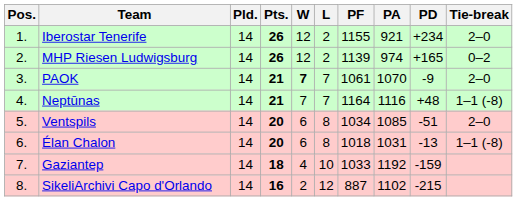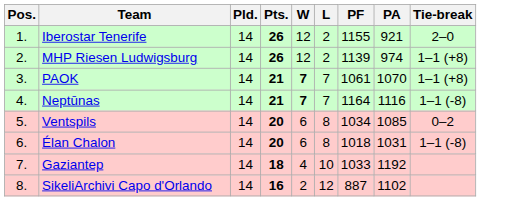 <table class="wikitable" style="text-align:center">
 <tr>
 <th width=15>Pos.</th>
 <th width=220>Team</th>
 <th width=20>Pld.</th>
 <th width=20>Pts.</th>
 <th width=20>W</th>
 <th width=20>L</th>
 <th width=20>PF</th>
 <th width=20>PA</th>
-<th width=20>PD</th>
 <th>Tie-break</th>
 </tr>
 <tr style="background:#ccffcc;">
 <td>1.</td>
 <td align=left> <a href='#'>Iberostar Tenerife</a></td>
 <td>14</td>
 <td><strong>26</strong></td>
 <td>12</td>
 <td>2</td>
 <td>1155</td>
 <td>921</td>
-<td>+234</td>
 <td>2–0</td>
 </tr>
 <tr style="background:#ccffcc;">
 <td>2.</td>
 <td align=left> <a href='#'>MHP Riesen Ludwigsburg</a></td>
 <td>14</td>
 <td><strong>26</strong></td>
 <td>12</td>
 <td>2</td>
 <td>1139</td>
 <td>974</td>
-<td>+165</td>
-<td>0–2</td>
+<td>1–1 (+8)</td>
 </tr>
 <tr style="background:#ccffcc;">
 <td>3.</td>
 <td align=left> <a href='#'>PAOK</a></td>
 <td>14</td>
 <td><strong>21</strong></td>
 <td><strong>7</strong></td>
 <td>7</td>
 <td>1061</td>
 <td>1070</td>
-<td>-9</td>
-<td>2–0</td>
+<td>1–1 (+8)</td>
 </tr>
 <tr style="background:#ccffcc;">
 <td>4.</td>
 <td align=left> <a href='#'>Neptūnas</a></td>
 <td>14</td>
 <td><strong>21</strong></td>
-<td>7</td>
+<td><strong>7</strong></td>
 <td>7</td>
 <td>1164</td>
 <td>1116</td>
-<td>+48</td>
 <td>1–1 (-8)</td>
 </tr>
 <tr style="background:#ffcccc;">
 <td>5.</td>
 <td align=left> <a href='#'>Ventspils</a></td>
 <td>14</td>
 <td><strong>20</strong></td>
 <td>6</td>
 <td>8</td>
 <td>1034</td>
 <td>1085</td>
-<td>-51</td>
-<td>2–0</td>
+<td>0–2</td>
 </tr>
 <tr style="background:#ffcccc;">
 <td>6.</td>
 <td align=left> <a href='#'>Élan Chalon</a></td>
 <td>14</td>
 <td><strong>20</strong></td>
 <td>6</td>
 <td>8</td>
 <td>1018</td>
 <td>1031</td>
-<td>-13</td>
 <td>1–1 (-8)</td>
 </tr>
 <tr style="background:#ffcccc;">
 <td>7.</td>
 <td align=left> <a href='#'>Gaziantep</a></td>
 <td>14</td>
 <td><strong>18</strong></td>
 <td>4</td>
 <td>10</td>
 <td>1033</td>
 <td>1192</td>
-<td>-159</td>
 <td></td>
 </tr>
 <tr style="background:#ffcccc;">
 <td>8.</td>
 <td align=left> <a href='#'>SikeliArchivi Capo d'Orlando</a></td>
 <td>14</td>
 <td><strong>16</strong></td>
 <td>2</td>
 <td>12</td>
 <td>887</td>
 <td>1102</td>
-<td>-215</td>
 <td></td>
 </tr>
 </table>
